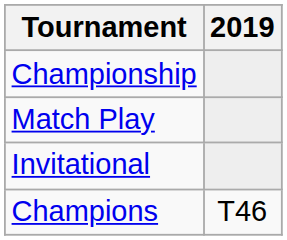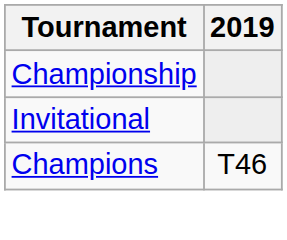 <table class="wikitable" style="text-align:center;">
 <tr>
 <th>Tournament</th>
 <th>2019</th>
 </tr>
 <tr>
 <td align="left"><a href='#'>Championship</a></td>
-<td style="background:#eeeeee;"></td>
-</tr>
-<tr>
-<td align="left"><a href='#'>Match Play</a></td>
 <td style="background:#eeeeee;"></td>
 </tr>
 <tr>
 <td align="left"><a href='#'>Invitational</a></td>
 <td style="background:#eeeeee;"></td>
 </tr>
 <tr>
 <td align="left"><a href='#'>Champions</a></td>
 <td>T46</td>
 </tr>
 </table>
